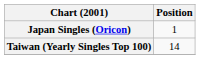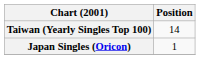 <table class="wikitable plainrowheaders" style="text-align:center">
 <tr>
 <th>Chart (2001)</th>
 <th>Position</th>
 </tr>
 <tr>
+<th scope="row">Taiwan (Yearly Singles Top 100)</th>
+<td style="text-align:center;">14</td>
+</tr>
+<tr>
 <th scope="row">Japan Singles (<a href='#'>Oricon</a>)</th>
 <td>1</td>
 </tr>
 <tr>
-<th scope="row">Taiwan (Yearly Singles Top 100)</th>
-<td style="text-align:center;">14</td>
-</tr>
-<tr>
 </tr>
 </table>
